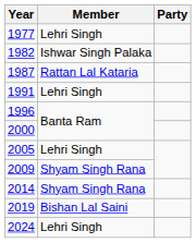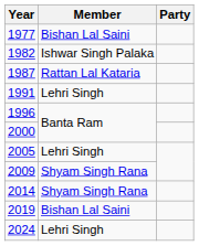 <table class="wikitable">
 <tr>
 <th>Year</th>
 <th>Member</th>
 <th colspan="2">Party</th>
 </tr>
 <tr>
 <td><a href='#'>1977</a></td>
-<td>Lehri Singh</td>
+<td><a href='#'>Bishan Lal Saini</a></td>
 <td></td>
 </tr>
 <tr>
 <td><a href='#'>1982</a></td>
 <td>Ishwar Singh Palaka</td>
 <td></td>
 </tr>
 <tr>
 <td><a href='#'>1987</a></td>
 <td><a href='#'>Rattan Lal Kataria</a></td>
 <td></td>
 </tr>
 <tr>
 <td><a href='#'>1991</a></td>
 <td>Lehri Singh</td>
 <td></td>
 </tr>
 <tr>
 <td><a href='#'>1996</a></td>
 <td rowspan=2>Banta Ram</td>
 <td></td>
 </tr>
 <tr>
 <td><a href='#'>2000</a></td>
 <td></td>
 </tr>
 <tr>
 <td><a href='#'>2005</a></td>
 <td>Lehri Singh</td>
 </tr>
 <tr>
 <td><a href='#'>2009</a></td>
 <td><a href='#'>Shyam Singh Rana</a></td>
 </tr>
 <tr>
 <td><a href='#'>2014</a></td>
 <td><a href='#'>Shyam Singh Rana</a></td>
 <td></td>
 </tr>
 <tr>
 <td><a href='#'>2019</a></td>
 <td><a href='#'>Bishan Lal Saini</a></td>
 <td></td>
 </tr>
 <tr>
 <td><a href='#'>2024</a></td>
 <td>Lehri Singh</td>
 <td></td>
 </tr>
 </table>
